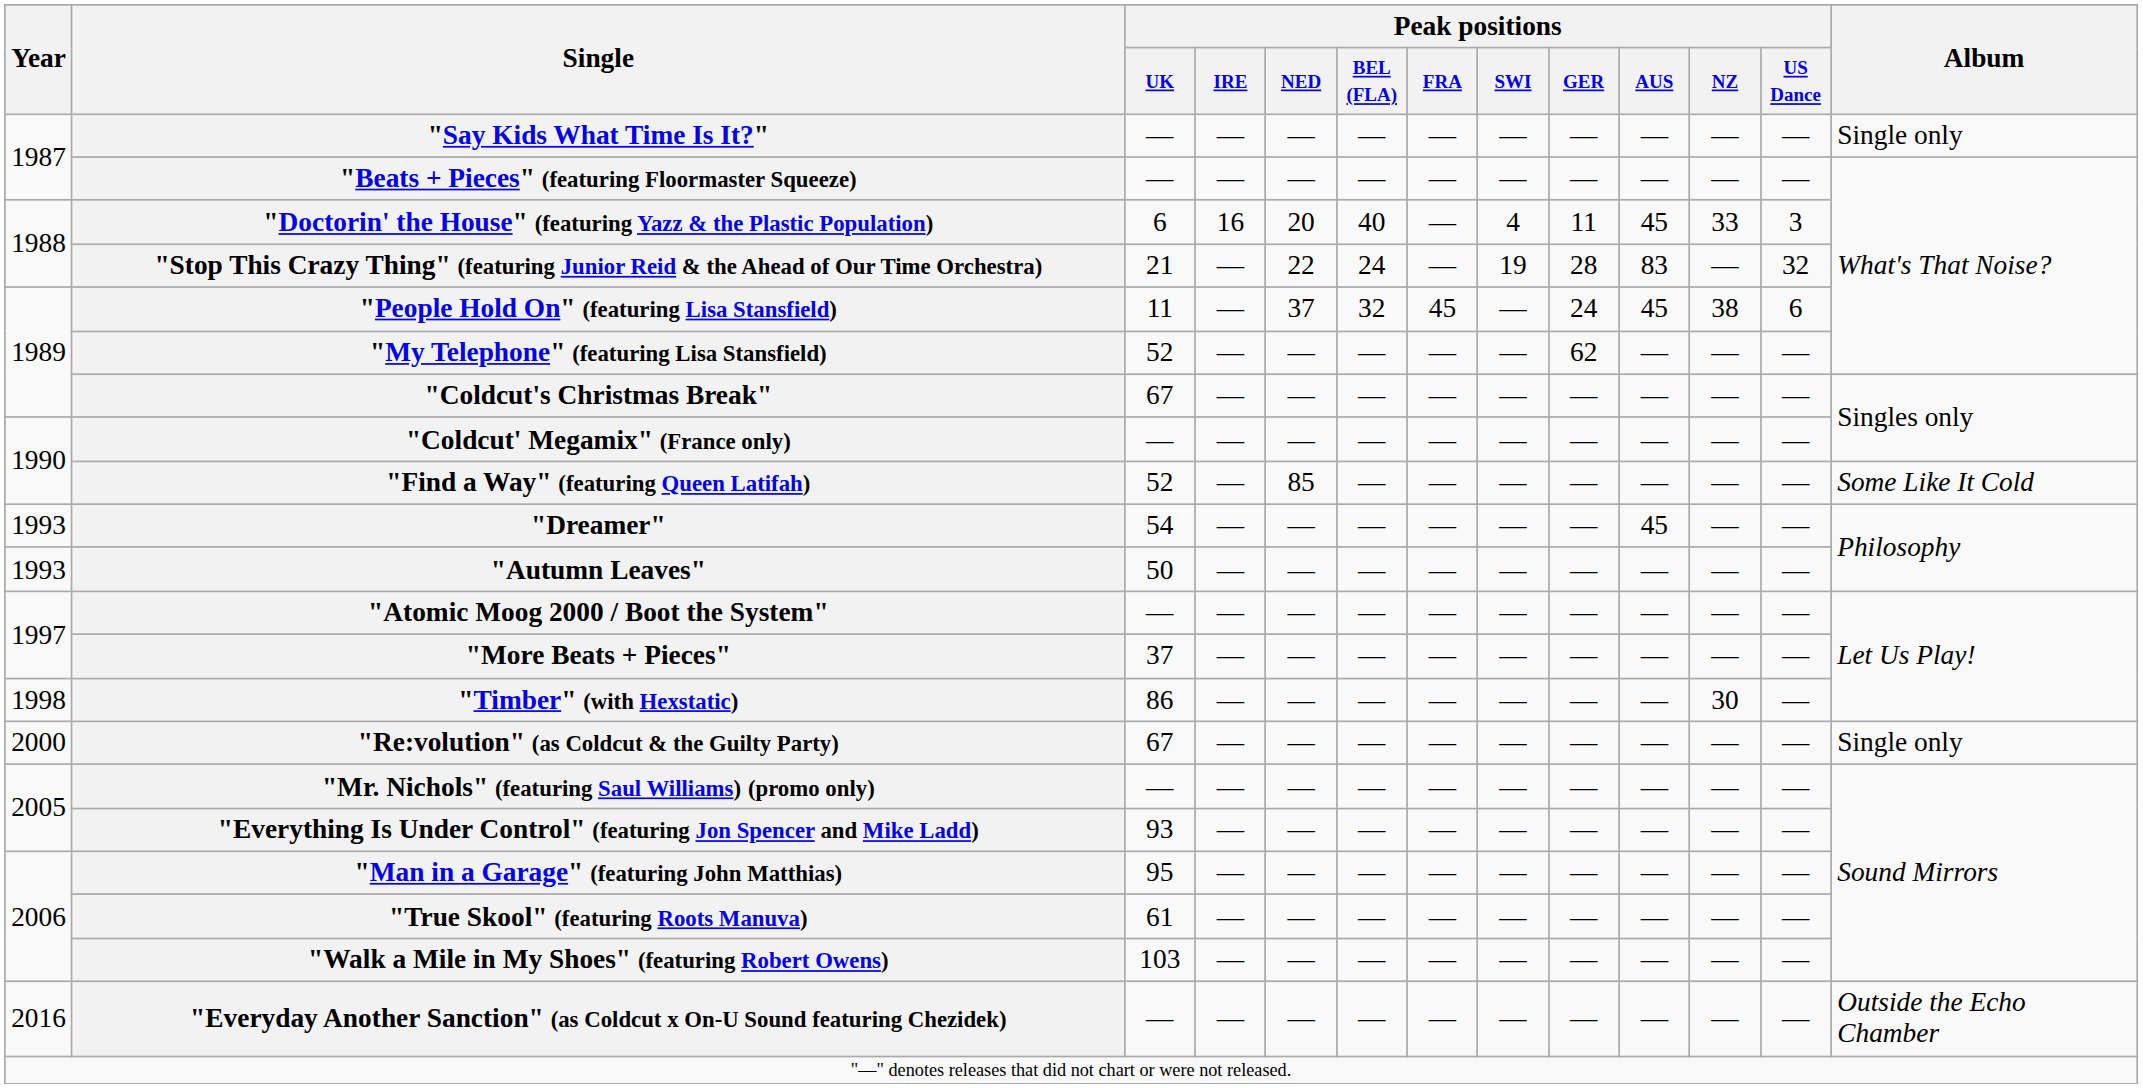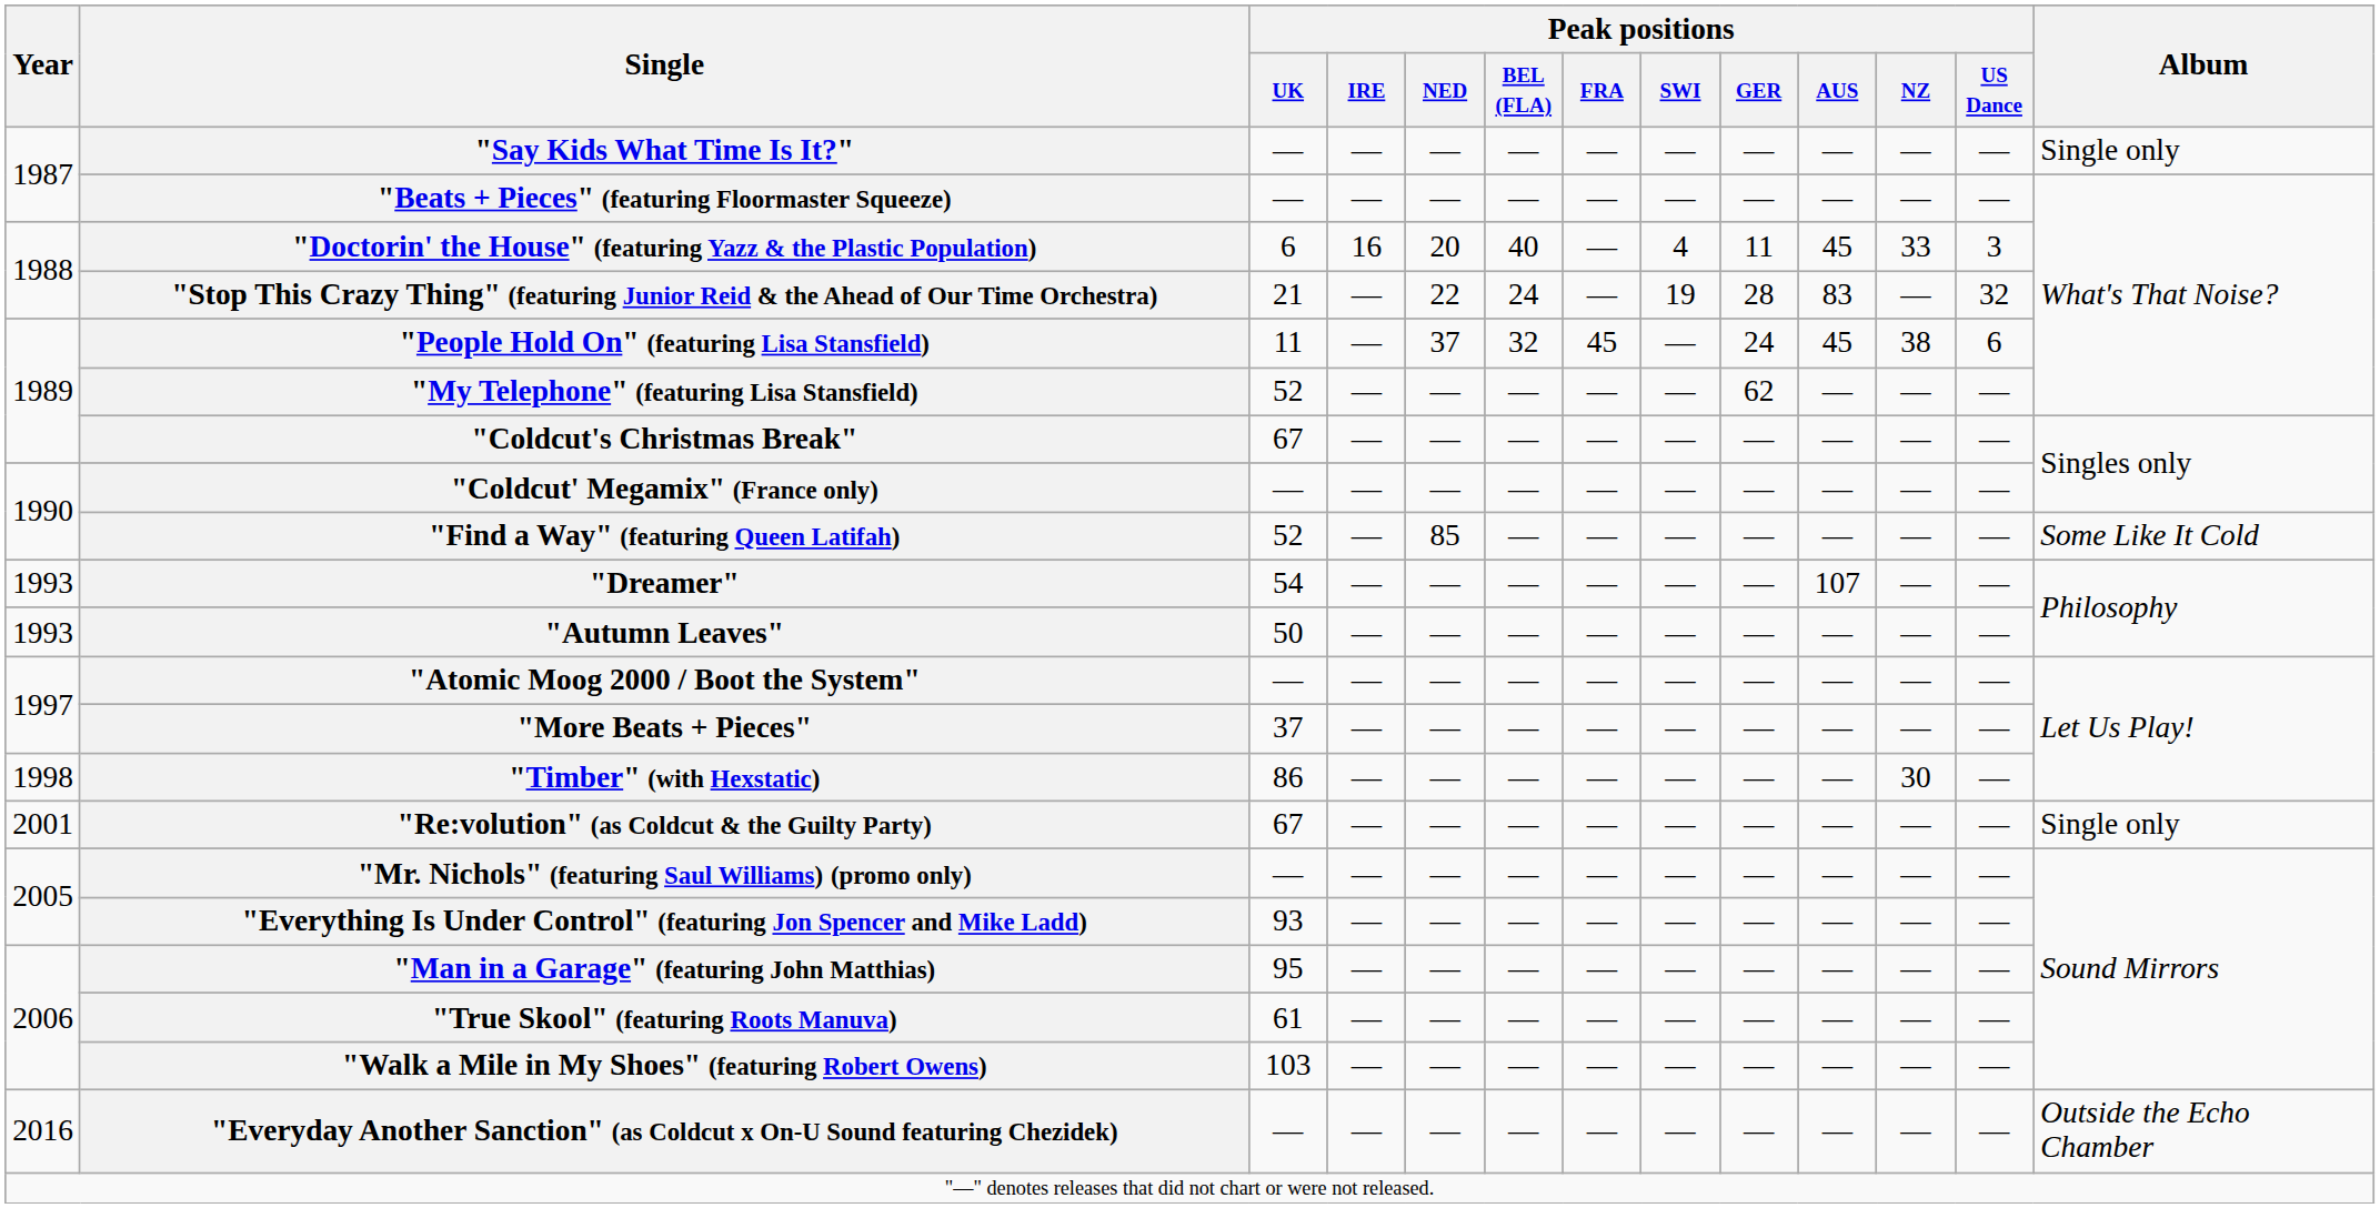 <table class="wikitable plainrowheaders" style="text-align:center;">
 <tr>
 <th rowspan="2">Year</th>
 <th rowspan="2" style="width:38em;">Single</th>
 <th colspan="10">Peak positions</th>
 <th rowspan="2">Album</th>
 </tr>
 <tr style="font-size:smaller;">
 <th style="width:35px;"><small><a href='#'>UK</a></small><br></th>
 <th style="width:35px;"><small><a href='#'>IRE</a></small></th>
 <th style="width:35px;"><small><a href='#'>NED</a></small></th>
 <th style="width:35px;"><small><a href='#'>BEL<br>(FLA)</a></small></th>
 <th style="width:35px;"><small><a href='#'>FRA</a></small></th>
 <th style="width:35px;"><small><a href='#'>SWI</a></small></th>
 <th style="width:35px;"><small><a href='#'>GER</a></small><br></th>
 <th style="width:35px;"><small><a href='#'>AUS</a></small></th>
 <th style="width:35px;"><small><a href='#'>NZ</a></small></th>
 <th style="width:35px;"><small><a href='#'>US Dance</a></small><br></th>
 </tr>
 <tr>
 <td rowspan="2">1987</td>
 <th scope="row">"<a href='#'>Say Kids What Time Is It?</a>"</th>
 <td>—</td>
 <td>—</td>
 <td>—</td>
 <td>—</td>
 <td>—</td>
 <td>—</td>
 <td>—</td>
 <td>—</td>
 <td>—</td>
 <td>—</td>
 <td style="text-align:left;">Single only</td>
 </tr>
 <tr>
 <th scope="row">"<a href='#'>Beats + Pieces</a>" <small>(featuring Floormaster Squeeze)</small></th>
 <td>—</td>
 <td>—</td>
 <td>—</td>
 <td>—</td>
 <td>—</td>
 <td>—</td>
 <td>—</td>
 <td>—</td>
 <td>—</td>
 <td>—</td>
 <td style="text-align:left;" rowspan="5"><em>What's That Noise?</em></td>
 </tr>
 <tr>
 <td rowspan="2">1988</td>
 <th scope="row">"<a href='#'>Doctorin' the House</a>" <small>(featuring <a href='#'>Yazz & the Plastic Population</a>)</small></th>
 <td>6</td>
 <td>16</td>
 <td>20</td>
 <td>40</td>
 <td>—</td>
 <td>4</td>
 <td>11</td>
 <td>45</td>
 <td>33</td>
 <td>3</td>
 </tr>
 <tr>
 <th scope="row">"Stop This Crazy Thing" <small>(featuring <a href='#'>Junior Reid</a> & the Ahead of Our Time Orchestra)</small></th>
 <td>21</td>
 <td>—</td>
 <td>22</td>
 <td>24</td>
 <td>—</td>
 <td>19</td>
 <td>28</td>
 <td>83</td>
 <td>—</td>
 <td>32</td>
 </tr>
 <tr>
 <td rowspan="3">1989</td>
 <th scope="row">"<a href='#'>People Hold On</a>" <small>(featuring <a href='#'>Lisa Stansfield</a>)</small></th>
 <td>11</td>
 <td>—</td>
 <td>37</td>
 <td>32</td>
 <td>45</td>
 <td>—</td>
 <td>24</td>
 <td>45</td>
 <td>38</td>
 <td>6</td>
 </tr>
 <tr>
 <th scope="row">"<a href='#'>My Telephone</a>" <small>(featuring Lisa Stansfield)</small></th>
 <td>52</td>
 <td>—</td>
 <td>—</td>
 <td>—</td>
 <td>—</td>
 <td>—</td>
 <td>62</td>
 <td>—</td>
 <td>—</td>
 <td>—</td>
 </tr>
 <tr>
 <th scope="row">"Coldcut's Christmas Break"</th>
 <td>67</td>
 <td>—</td>
 <td>—</td>
 <td>—</td>
 <td>—</td>
 <td>—</td>
 <td>—</td>
 <td>—</td>
 <td>—</td>
 <td>—</td>
 <td style="text-align:left;" rowspan="2">Singles only</td>
 </tr>
 <tr>
 <td rowspan="2">1990</td>
 <th scope="row">"Coldcut' Megamix" <small>(France only)</small></th>
 <td>—</td>
 <td>—</td>
 <td>—</td>
 <td>—</td>
 <td>—</td>
 <td>—</td>
 <td>—</td>
 <td>—</td>
 <td>—</td>
 <td>—</td>
 </tr>
 <tr>
 <th scope="row">"Find a Way" <small>(featuring <a href='#'>Queen Latifah</a>)</small></th>
 <td>52</td>
 <td>—</td>
 <td>85</td>
 <td>—</td>
 <td>—</td>
 <td>—</td>
 <td>—</td>
 <td>—</td>
 <td>—</td>
 <td>—</td>
 <td style="text-align:left;"><em>Some Like It Cold</em></td>
 </tr>
 <tr>
 <td>1993</td>
 <th scope="row">"Dreamer"</th>
 <td>54</td>
 <td>—</td>
 <td>—</td>
 <td>—</td>
 <td>—</td>
 <td>—</td>
 <td>—</td>
-<td>45</td>
+<td>107</td>
 <td>—</td>
 <td>—</td>
 <td style="text-align:left;" rowspan="2"><em>Philosophy</em></td>
 </tr>
 <tr>
 <td>1993</td>
 <th scope="row">"Autumn Leaves"</th>
 <td>50</td>
 <td>—</td>
 <td>—</td>
 <td>—</td>
 <td>—</td>
 <td>—</td>
 <td>—</td>
 <td>—</td>
 <td>—</td>
 <td>—</td>
 </tr>
 <tr>
 <td rowspan="2">1997</td>
 <th scope="row">"Atomic Moog 2000 / Boot the System"</th>
 <td>—</td>
 <td>—</td>
 <td>—</td>
 <td>—</td>
 <td>—</td>
 <td>—</td>
 <td>—</td>
 <td>—</td>
 <td>—</td>
 <td>—</td>
 <td style="text-align:left;" rowspan="3"><em>Let Us Play!</em></td>
 </tr>
 <tr>
 <th scope="row">"More Beats + Pieces"</th>
 <td>37</td>
 <td>—</td>
 <td>—</td>
 <td>—</td>
 <td>—</td>
 <td>—</td>
 <td>—</td>
 <td>—</td>
 <td>—</td>
 <td>—</td>
 </tr>
 <tr>
 <td>1998</td>
 <th scope="row">"<a href='#'>Timber</a>" <small>(with <a href='#'>Hexstatic</a>)</small></th>
 <td>86</td>
 <td>—</td>
 <td>—</td>
 <td>—</td>
 <td>—</td>
 <td>—</td>
 <td>—</td>
 <td>—</td>
 <td>30</td>
 <td>—</td>
 </tr>
 <tr>
-<td>2000</td>
+<td>2001</td>
 <th scope="row">"Re:volution" <small>(as Coldcut & the Guilty Party)</small></th>
 <td>67</td>
 <td>—</td>
 <td>—</td>
 <td>—</td>
 <td>—</td>
 <td>—</td>
 <td>—</td>
 <td>—</td>
 <td>—</td>
 <td>—</td>
 <td style="text-align:left;">Single only</td>
 </tr>
 <tr>
 <td rowspan="2">2005</td>
 <th scope="row">"Mr. Nichols" <small>(featuring <a href='#'>Saul Williams</a>)</small> <small>(promo only)</small></th>
 <td>—</td>
 <td>—</td>
 <td>—</td>
 <td>—</td>
 <td>—</td>
 <td>—</td>
 <td>—</td>
 <td>—</td>
 <td>—</td>
 <td>—</td>
 <td style="text-align:left;" rowspan="5"><em>Sound Mirrors</em></td>
 </tr>
 <tr>
 <th scope="row">"Everything Is Under Control" <small>(featuring <a href='#'>Jon Spencer</a> and <a href='#'>Mike Ladd</a>)</small></th>
 <td>93</td>
 <td>—</td>
 <td>—</td>
 <td>—</td>
 <td>—</td>
 <td>—</td>
 <td>—</td>
 <td>—</td>
 <td>—</td>
 <td>—</td>
 </tr>
 <tr>
 <td rowspan="3">2006</td>
 <th scope="row">"<a href='#'>Man in a Garage</a>" <small>(featuring John Matthias)</small></th>
 <td>95</td>
 <td>—</td>
 <td>—</td>
 <td>—</td>
 <td>—</td>
 <td>—</td>
 <td>—</td>
 <td>—</td>
 <td>—</td>
 <td>—</td>
 </tr>
 <tr>
 <th scope="row">"True Skool" <small>(featuring <a href='#'>Roots Manuva</a>)</small></th>
 <td>61</td>
 <td>—</td>
 <td>—</td>
 <td>—</td>
 <td>—</td>
 <td>—</td>
 <td>—</td>
 <td>—</td>
 <td>—</td>
 <td>—</td>
 </tr>
 <tr>
 <th scope="row">"Walk a Mile in My Shoes" <small>(featuring <a href='#'>Robert Owens</a>)</small></th>
 <td>103</td>
 <td>—</td>
 <td>—</td>
 <td>—</td>
 <td>—</td>
 <td>—</td>
 <td>—</td>
 <td>—</td>
 <td>—</td>
 <td>—</td>
 </tr>
 <tr>
 <td>2016</td>
 <th scope="row">"Everyday Another Sanction" <small>(as Coldcut x On-U Sound featuring Chezidek)</small></th>
 <td>—</td>
 <td>—</td>
 <td>—</td>
 <td>—</td>
 <td>—</td>
 <td>—</td>
 <td>—</td>
 <td>—</td>
 <td>—</td>
 <td>—</td>
 <td style="text-align:left;"><em>Outside the Echo Chamber</em></td>
 </tr>
 <tr>
 <td colspan="13" style="text-align:center; font-size:8pt;">"—" denotes releases that did not chart or were not released.</td>
 </tr>
 </table>
